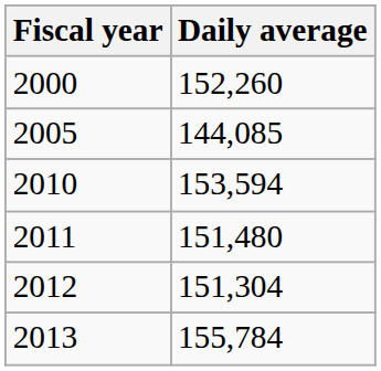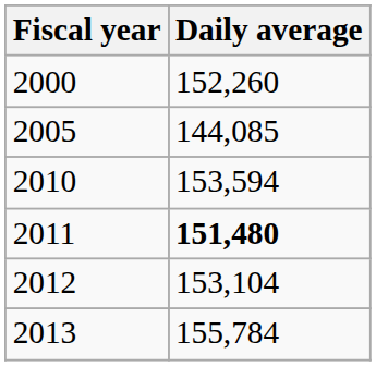 <table class="wikitable">
 <tr>
 <th>Fiscal year</th>
 <th>Daily average</th>
 </tr>
 <tr>
 <td>2000</td>
 <td>152,260</td>
 </tr>
 <tr>
 <td>2005</td>
 <td>144,085</td>
 </tr>
 <tr>
 <td>2010</td>
 <td>153,594</td>
 </tr>
 <tr>
 <td>2011</td>
-<td>151,480</td>
+<td><strong>151,480</strong></td>
 </tr>
 <tr>
 <td>2012</td>
-<td>151,304</td>
+<td>153,104</td>
 </tr>
 <tr>
 <td>2013</td>
 <td>155,784</td>
 </tr>
 </table>
